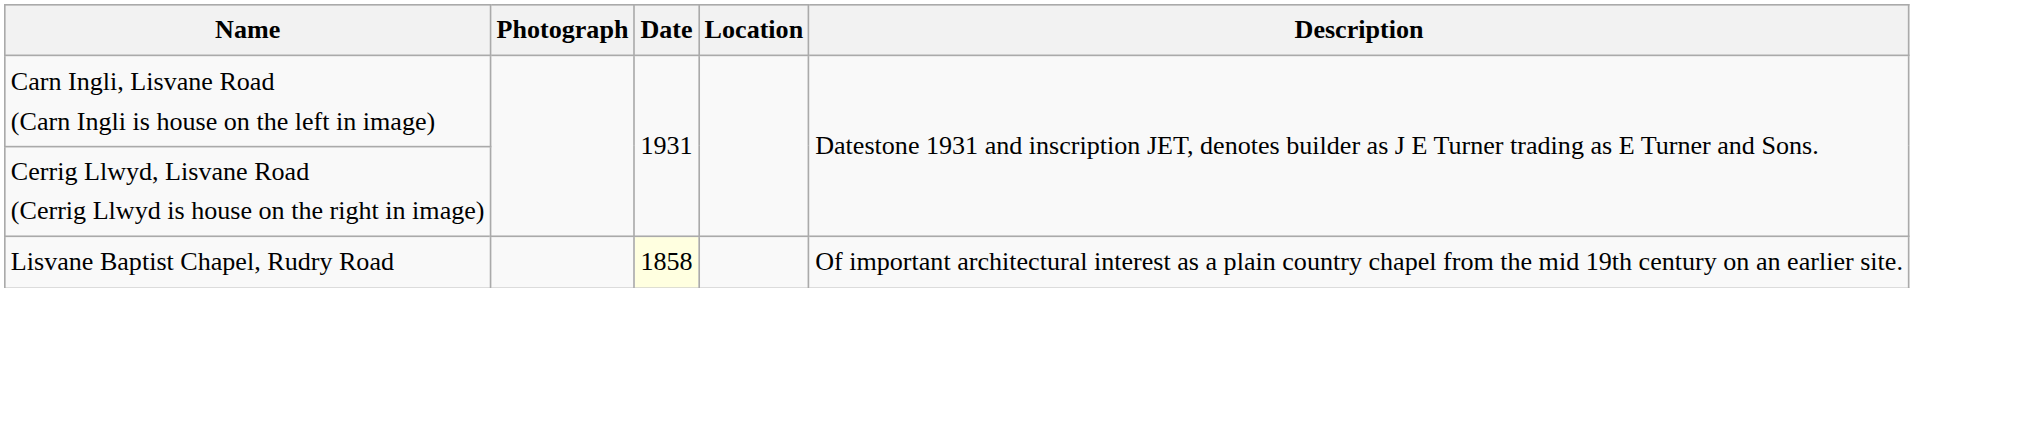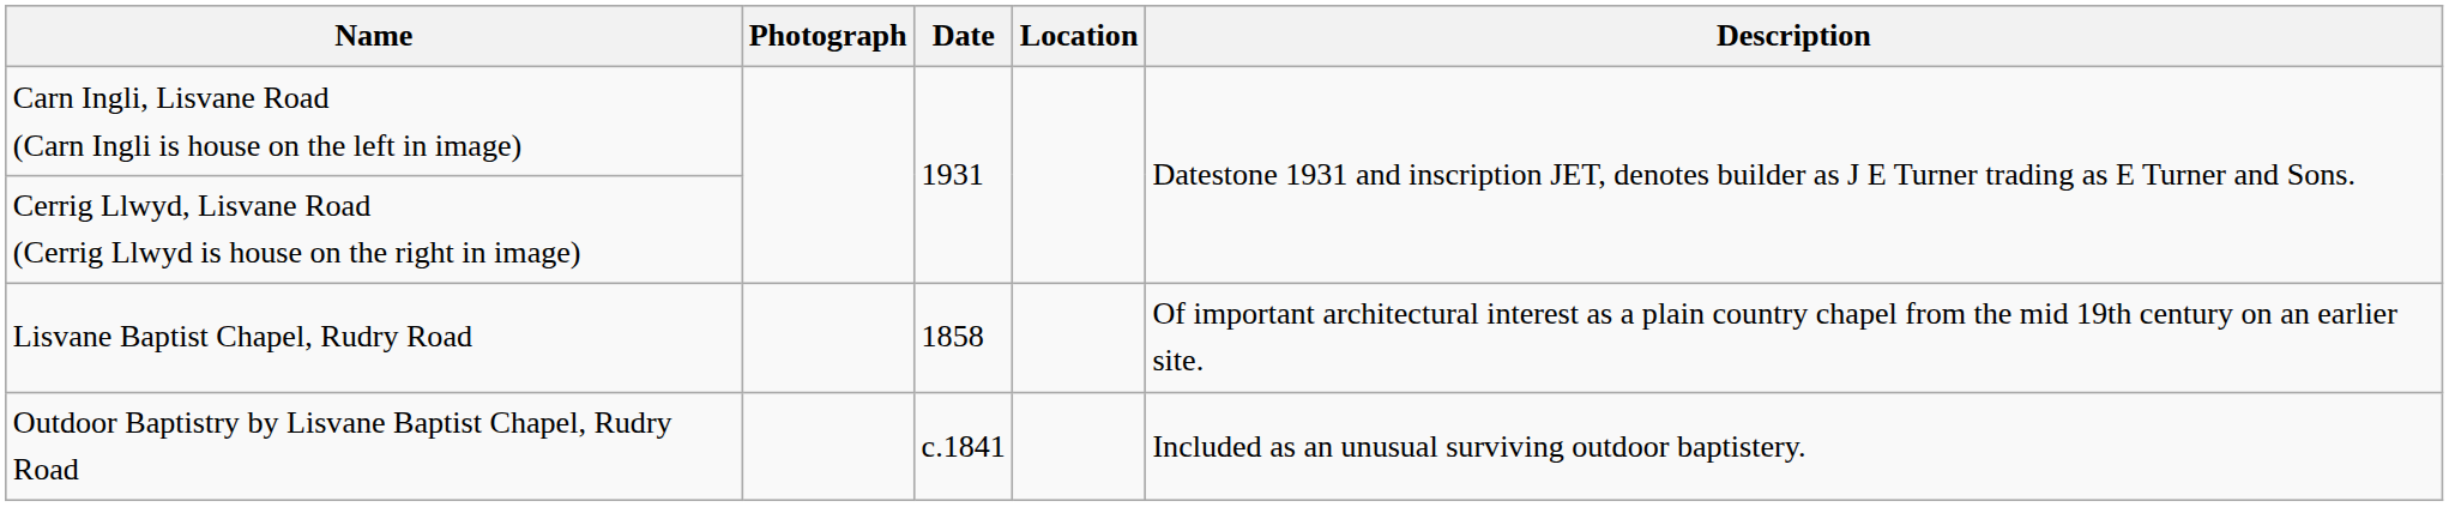 <table class="wikitable sortable" style="border:0px;text-align:left;line-height:150%;">
 <tr>
 <th>Name</th>
 <th class="unsortable">Photograph</th>
 <th class="unsortable">Date</th>
 <th class="unsortable">Location</th>
 <th class="unsortable">Description</th>
 </tr>
 <tr>
 <td>Carn Ingli, Lisvane Road<br>(Carn Ingli is house on the left in image)</td>
 <td rowspan="2"></td>
 <td rowspan="2">1931</td>
 <td rowspan="2"><small></small></td>
 <td rowspan="2">Datestone 1931 and inscription JET, denotes builder as J E Turner trading as E Turner and Sons.</td>
 </tr>
 <tr>
 <td>Cerrig Llwyd, Lisvane Road<br>(Cerrig Llwyd is house on the right in image)</td>
 </tr>
 <tr>
 <td>Lisvane Baptist Chapel, Rudry Road</td>
 <td></td>
-<td style="background: lightyellow;">1858</td>
+<td>1858</td>
 <td><small></small></td>
 <td>Of important architectural interest as a plain country chapel from the mid 19th century on an earlier site.</td>
 </tr>
 <tr>
+<td>Outdoor Baptistry by Lisvane Baptist Chapel, Rudry Road</td>
+<td></td>
+<td>c.1841</td>
+<td><small></small></td>
+<td>Included as an unusual surviving outdoor baptistery.</td>
+</tr>
+<tr>
 </tr>
 </table>
